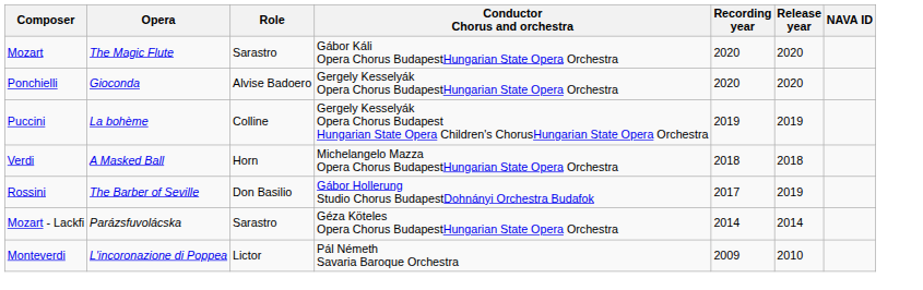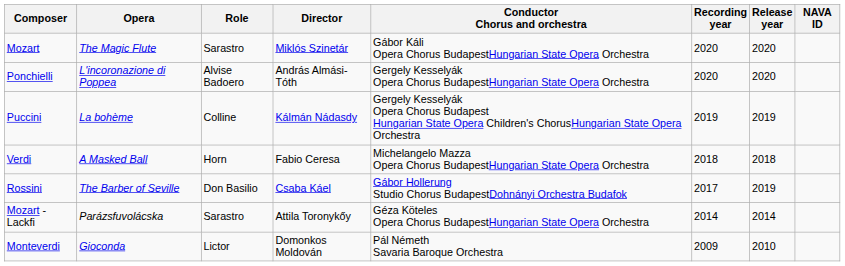 <table class="wikitable mw-collapsible">
 <tr>
 <th>Composer</th>
 <th>Opera</th>
 <th>Role</th>
+<th>Director</th>
 <th>Conductor<br>Chorus and orchestra</th>
 <th>Recording<br>year</th>
 <th>Release<br>year</th>
 <th>NAVA ID</th>
 </tr>
 <tr>
 <td><a href='#'>Mozart</a></td>
 <td><em><a href='#'>The Magic Flute</a></em></td>
 <td>Sarastro</td>
+<td><a href='#'>Miklós Szinetár</a></td>
 <td>Gábor Káli<br>Opera Chorus Budapest<a href='#'>Hungarian State Opera</a> Orchestra</td>
 <td>2020</td>
 <td>2020</td>
 <td></td>
 </tr>
 <tr>
 <td><a href='#'>Ponchielli</a></td>
-<td><a href='#'><em>Gioconda</em></a></td>
+<td><em><a href='#'>L'incoronazione di Poppea</a></em></td>
 <td>Alvise Badoero</td>
+<td>András Almási-Tóth</td>
 <td>Gergely Kesselyák<br>Opera Chorus Budapest<a href='#'>Hungarian State Opera</a> Orchestra</td>
 <td>2020</td>
 <td>2020</td>
 <td></td>
 </tr>
 <tr>
 <td><a href='#'>Puccini</a></td>
 <td><em><a href='#'>La bohème</a></em></td>
 <td>Colline</td>
+<td><a href='#'>Kálmán Nádasdy</a></td>
 <td>Gergely Kesselyák<br>Opera Chorus Budapest<br><a href='#'>Hungarian State Opera</a> Children's Chorus<a href='#'>Hungarian State Opera</a> Orchestra</td>
 <td>2019</td>
 <td>2019</td>
 <td></td>
 </tr>
 <tr>
 <td><a href='#'>Verdi</a></td>
 <td><a href='#'><em>A Masked Ball</em></a></td>
 <td>Horn</td>
+<td>Fabio Ceresa</td>
 <td>Michelangelo Mazza<br>Opera Chorus Budapest<a href='#'>Hungarian State Opera</a> Orchestra</td>
 <td>2018</td>
 <td>2018</td>
 <td></td>
 </tr>
 <tr>
 <td><a href='#'>Rossini</a></td>
 <td><em><a href='#'>The Barber of Seville</a></em></td>
 <td>Don Basilio</td>
+<td><a href='#'>Csaba Káel</a></td>
 <td><a href='#'>Gábor Hollerung</a><br>Studio Chorus Budapest<a href='#'>Dohnányi Orchestra Budafok</a></td>
 <td>2017</td>
 <td>2019</td>
 <td></td>
 </tr>
 <tr>
 <td><a href='#'>Mozart</a> - Lackfi</td>
 <td><em>Parázsfuvolácska</em></td>
 <td>Sarastro</td>
+<td>Attila Toronykőy</td>
 <td>Géza Köteles<br>Opera Chorus Budapest<a href='#'>Hungarian State Opera</a> Orchestra</td>
 <td>2014</td>
 <td>2014</td>
 <td></td>
 </tr>
 <tr>
 <td><a href='#'>Monteverdi</a></td>
-<td><em><a href='#'>L'incoronazione di Poppea</a></em></td>
+<td><a href='#'><em>Gioconda</em></a></td>
 <td>Lictor</td>
+<td>Domonkos Moldován</td>
 <td>Pál Németh<br>Savaria Baroque Orchestra</td>
 <td>2009</td>
 <td>2010</td>
 <td><br></td>
 </tr>
 </table>
